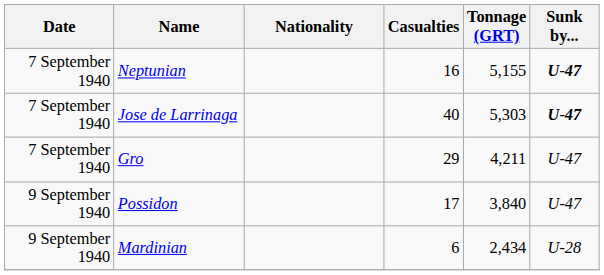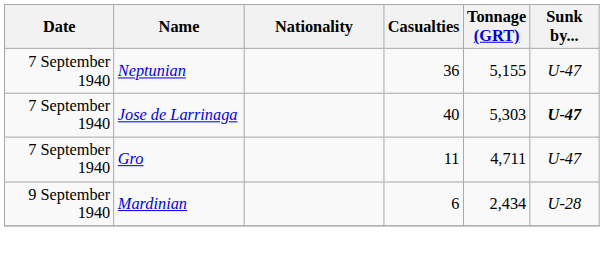 <table class="wikitable sortable">
 <tr>
 <th width="100px">Date</th>
 <th width="120px">Name</th>
 <th width="130px">Nationality</th>
 <th width="25px">Casualties</th>
 <th width="25px">Tonnage <a href='#'>(GRT)</a></th>
 <th width="60px">Sunk by...</th>
 </tr>
 <tr>
 <td align="right">7 September 1940</td>
 <td align="left"><a href='#'><em>Neptunian</em></a></td>
 <td align="left"></td>
-<td align="right">16</td>
+<td align="right">36</td>
 <td align="right">5,155</td>
-<td align="center"><strong><em>U-47</em></strong></td>
+<td align="center"><em>U-47</em></td>
 </tr>
 <tr>
 <td align="right">7 September 1940</td>
 <td align="left"><a href='#'><em>Jose de Larrinaga</em></a></td>
 <td align="left"></td>
 <td align="right">40</td>
 <td align="right">5,303</td>
 <td align="center"><strong><em>U-47</em></strong></td>
 </tr>
 <tr>
 <td align="right">7 September 1940</td>
 <td align="left"><a href='#'><em>Gro</em></a></td>
 <td align="left"></td>
-<td align="right">29</td>
-<td align="right">4,211</td>
-<td align="center"><em>U-47</em></td>
-</tr>
-<tr>
-<td align="right">9 September 1940</td>
-<td align="left"><a href='#'><em>Possidon</em></a></td>
-<td align="left"></td>
-<td align="right">17</td>
-<td align="right">3,840</td>
+<td align="right">11</td>
+<td align="right">4,711</td>
 <td align="center"><em>U-47</em></td>
 </tr>
 <tr>
 <td align="right">9 September 1940</td>
 <td align="left"><a href='#'><em>Mardinian</em></a></td>
 <td align="left"></td>
 <td align="right">6</td>
 <td align="right">2,434</td>
 <td align="center"><em>U-28</em></td>
 </tr>
 <tr>
 </tr>
 </table>
